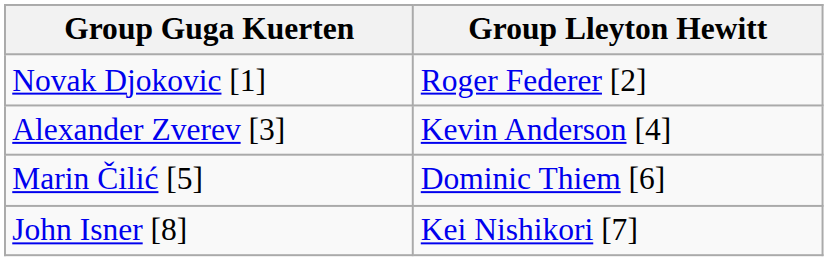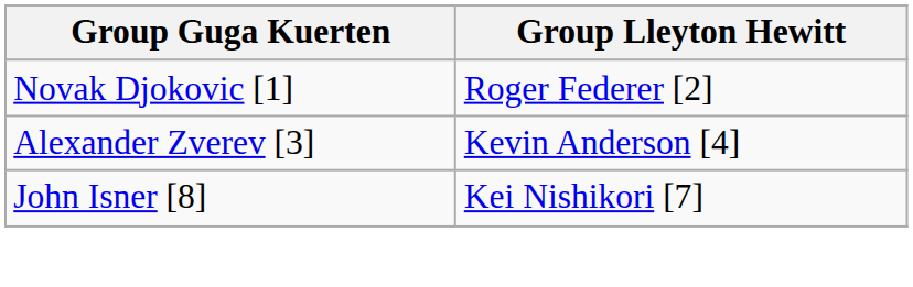 <table class="wikitable nowrap">
 <tr>
 <th width=200>Group Guga Kuerten</th>
 <th width=200>Group Lleyton Hewitt</th>
 </tr>
 <tr>
 <td> <a href='#'>Novak Djokovic</a> [1]</td>
 <td> <a href='#'>Roger Federer</a> [2]</td>
 </tr>
 <tr>
 <td> <a href='#'>Alexander Zverev</a> [3]</td>
 <td> <a href='#'>Kevin Anderson</a> [4]</td>
 </tr>
 <tr>
-<td> <a href='#'>Marin Čilić</a> [5]</td>
-<td> <a href='#'>Dominic Thiem</a> [6]</td>
-</tr>
-<tr>
 <td> <a href='#'>John Isner</a> [8]</td>
 <td> <a href='#'>Kei Nishikori</a> [7]</td>
 </tr>
 </table>
